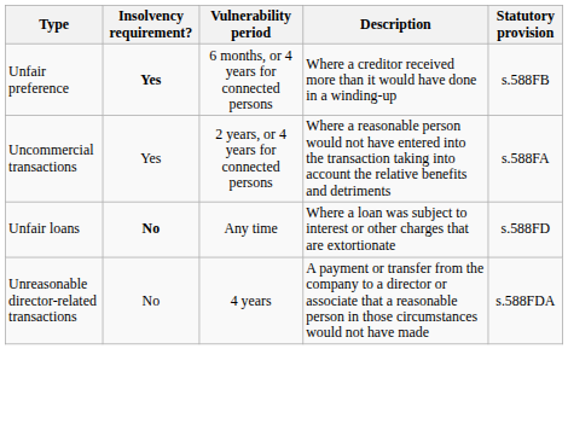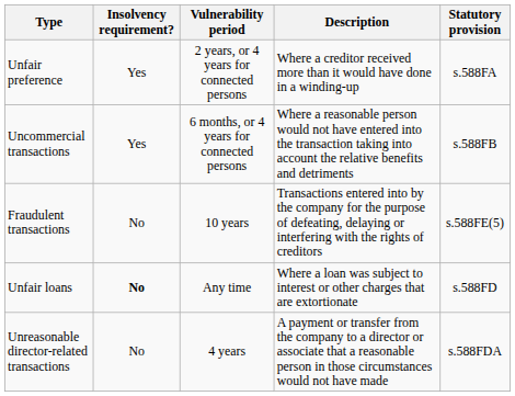 <table class="wikitable" style="margin: 1em auto 1em auto">
 <tr>
 <th width="120">Type</th>
 <th width="120">Insolvency requirement?</th>
 <th width="160">Vulnerability period</th>
 <th width="500">Description</th>
 <th width="100">Statutory provision</th>
 </tr>
 <tr>
 <td>Unfair preference</td>
-<td align="center"><strong>Yes</strong></td>
-<td align="center">6 months, or 4 years for connected persons</td>
+<td align="center">Yes</td>
+<td align="center">2 years, or 4 years for connected persons</td>
 <td>Where a creditor received more than it would have done in a winding-up</td>
-<td align="center">s.588FB </td>
+<td align="center">s.588FA </td>
 </tr>
 <tr>
 <td>Uncommercial transactions</td>
 <td align="center">Yes</td>
-<td align="center">2 years, or 4 years for connected persons</td>
+<td align="center">6 months, or 4 years for connected persons</td>
 <td>Where a reasonable person would not have entered into the transaction taking into account the relative benefits and detriments</td>
-<td align="center">s.588FA </td>
+<td align="center">s.588FB </td>
+</tr>
+<tr>
+<td>Fraudulent transactions</td>
+<td align="center">No</td>
+<td align="center">10 years</td>
+<td>Transactions entered into by the company for the purpose of defeating, delaying or interfering with the rights of creditors</td>
+<td align="center">s.588FE(5) </td>
 </tr>
 <tr>
 <td>Unfair loans</td>
 <td align="center"><strong>No</strong></td>
 <td align="center">Any time</td>
 <td>Where a loan was subject to interest or other charges that are extortionate</td>
 <td align="center">s.588FD </td>
 </tr>
 <tr>
 <td>Unreasonable director-related transactions</td>
 <td align="center">No</td>
 <td align="center">4 years</td>
 <td>A payment or transfer from the company to a director or associate that a reasonable person in those circumstances would not have made</td>
 <td align="center">s.588FDA </td>
 </tr>
 </table>
